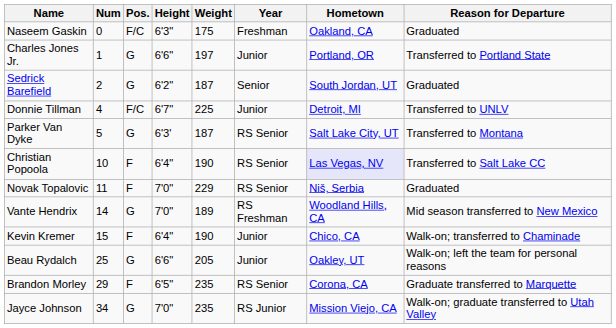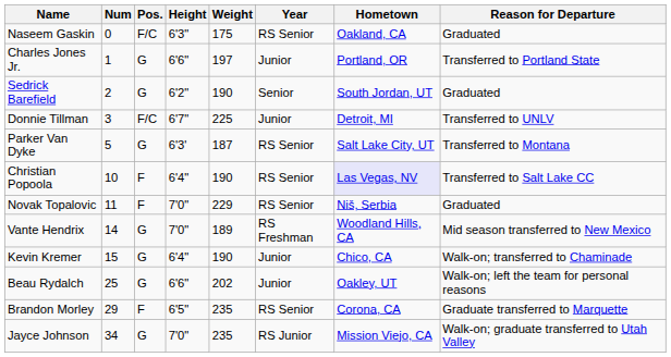 <table class="wikitable sortable" style="font-size:100%;" border="1">
 <tr>
 <th>Name</th>
 <th>Num</th>
 <th>Pos.</th>
 <th>Height</th>
 <th>Weight</th>
 <th>Year</th>
 <th>Hometown</th>
 <th class="unsortable">Reason for Departure</th>
 </tr>
 <tr>
 <td>Naseem Gaskin</td>
 <td>0</td>
 <td>F/C</td>
 <td>6'3"</td>
 <td>175</td>
-<td>Freshman</td>
+<td>RS Senior</td>
 <td><a href='#'>Oakland, CA</a></td>
 <td>Graduated</td>
 </tr>
 <tr>
 <td>Charles Jones Jr.</td>
 <td>1</td>
 <td>G</td>
 <td>6'6"</td>
 <td>197</td>
 <td>Junior</td>
 <td><a href='#'>Portland, OR</a></td>
 <td>Transferred to <a href='#'>Portland State</a></td>
 </tr>
 <tr>
 <td><a href='#'>Sedrick Barefield</a></td>
 <td>2</td>
 <td>G</td>
 <td>6'2"</td>
-<td>187</td>
+<td>190</td>
 <td>Senior</td>
 <td><a href='#'>South Jordan, UT</a></td>
 <td>Graduated</td>
 </tr>
 <tr>
 <td>Donnie Tillman</td>
-<td>4</td>
+<td>3</td>
 <td>F/C</td>
 <td>6'7"</td>
 <td>225</td>
 <td>Junior</td>
 <td><a href='#'>Detroit, MI</a></td>
 <td>Transferred to <a href='#'>UNLV</a></td>
 </tr>
 <tr>
 <td>Parker Van Dyke</td>
 <td>5</td>
 <td>G</td>
 <td>6'3'</td>
 <td>187</td>
 <td>RS Senior</td>
 <td><a href='#'>Salt Lake City, UT</a></td>
 <td>Transferred to <a href='#'>Montana</a></td>
 </tr>
 <tr>
 <td>Christian Popoola</td>
 <td>10</td>
 <td>F</td>
 <td>6'4"</td>
 <td>190</td>
 <td>RS Senior</td>
 <td style="background: lavender;"><a href='#'>Las Vegas, NV</a></td>
 <td>Transferred to <a href='#'>Salt Lake CC</a></td>
 </tr>
 <tr>
 <td>Novak Topalovic</td>
 <td>11</td>
 <td>F</td>
 <td>7'0"</td>
 <td>229</td>
 <td>RS Senior</td>
 <td><a href='#'>Niš, Serbia</a></td>
 <td>Graduated</td>
 </tr>
 <tr>
 <td>Vante Hendrix</td>
 <td>14</td>
 <td>G</td>
 <td>7'0"</td>
 <td>189</td>
 <td>RS Freshman</td>
 <td><a href='#'>Woodland Hills, CA</a></td>
 <td>Mid season transferred to <a href='#'>New Mexico</a></td>
 </tr>
 <tr>
 <td>Kevin Kremer</td>
 <td>15</td>
-<td>F</td>
+<td>G</td>
 <td>6'4"</td>
 <td>190</td>
 <td>Junior</td>
 <td><a href='#'>Chico, CA</a></td>
 <td>Walk-on; transferred to <a href='#'>Chaminade</a></td>
 </tr>
 <tr>
 <td>Beau Rydalch</td>
 <td>25</td>
 <td>G</td>
 <td>6'6"</td>
-<td>205</td>
+<td>202</td>
 <td>Junior</td>
 <td><a href='#'>Oakley, UT</a></td>
 <td>Walk-on; left the team for personal reasons</td>
 </tr>
 <tr>
 <td>Brandon Morley</td>
 <td>29</td>
 <td>F</td>
 <td>6'5"</td>
 <td>235</td>
 <td>RS Senior</td>
 <td><a href='#'>Corona, CA</a></td>
 <td>Graduate transferred to <a href='#'>Marquette</a></td>
 </tr>
 <tr>
 <td>Jayce Johnson</td>
 <td>34</td>
 <td>G</td>
 <td>7'0"</td>
 <td>235</td>
 <td>RS Junior</td>
 <td><a href='#'>Mission Viejo, CA</a></td>
 <td>Walk-on; graduate transferred to <a href='#'>Utah Valley</a></td>
 </tr>
 </table>
